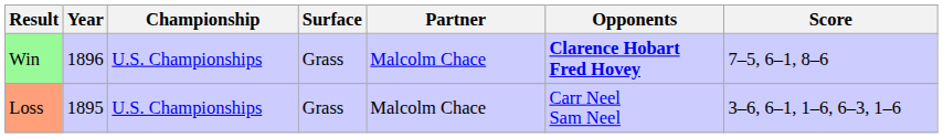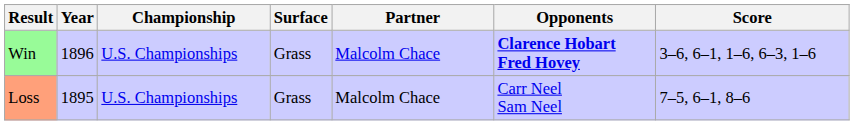 <table class="sortable wikitable">
 <tr>
 <th style="width:40px">Result</th>
 <th style="width:30px">Year</th>
 <th style="width:160px">Championship</th>
 <th style="width:50px">Surface</th>
 <th style="width:150px">Partner</th>
 <th style="width:150px">Opponents</th>
 <th style="width:180px" class="unsortable">Score</th>
 </tr>
 <tr style="background:#ccf;">
 <td style="background:#98fb98;">Win</td>
 <td>1896</td>
 <td><a href='#'>U.S. Championships</a></td>
 <td>Grass</td>
 <td> <a href='#'>Malcolm Chace</a></td>
 <td><strong> <a href='#'>Clarence Hobart</a><br> <a href='#'>Fred Hovey</a></strong></td>
-<td>7–5, 6–1, 8–6</td>
+<td>3–6, 6–1, 1–6, 6–3, 1–6</td>
 </tr>
 <tr style="background:#ccf;">
 <td style="background:#ffa07a;">Loss</td>
 <td>1895</td>
 <td><a href='#'>U.S. Championships</a></td>
 <td>Grass</td>
 <td> Malcolm Chace</td>
 <td> <a href='#'>Carr Neel</a><br> <a href='#'>Sam Neel</a></td>
-<td>3–6, 6–1, 1–6, 6–3, 1–6</td>
+<td>7–5, 6–1, 8–6</td>
 </tr>
 </table>
